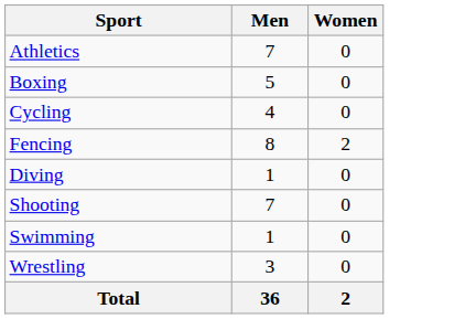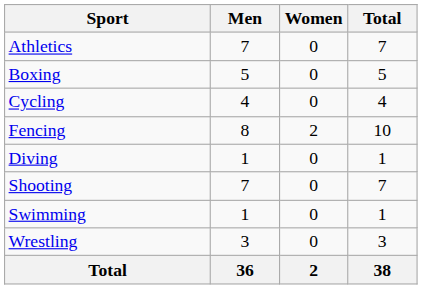 <table class="wikitable sortable" style="text-align:center;">
 <tr>
 <th width=180>Sport</th>
 <th width=55>Men</th>
 <th width=55>Women</th>
+<th width=55>Total</th>
 </tr>
 <tr>
 <td align=left><a href='#'>Athletics</a></td>
 <td>7</td>
 <td>0</td>
+<td>7</td>
 </tr>
 <tr>
 <td align=left><a href='#'>Boxing</a></td>
 <td>5</td>
 <td>0</td>
+<td>5</td>
 </tr>
 <tr>
 <td align=left><a href='#'>Cycling</a></td>
 <td>4</td>
 <td>0</td>
+<td>4</td>
 </tr>
 <tr>
 <td align=left><a href='#'>Fencing</a></td>
 <td>8</td>
 <td>2</td>
+<td>10</td>
 </tr>
 <tr>
 <td align=left><a href='#'>Diving</a></td>
 <td>1</td>
 <td>0</td>
+<td>1</td>
 </tr>
 <tr>
 <td align=left><a href='#'>Shooting</a></td>
 <td>7</td>
 <td>0</td>
+<td>7</td>
 </tr>
 <tr>
 <td align=left><a href='#'>Swimming</a></td>
 <td>1</td>
 <td>0</td>
+<td>1</td>
 </tr>
 <tr>
 <td align=left><a href='#'>Wrestling</a></td>
 <td>3</td>
 <td>0</td>
+<td>3</td>
 </tr>
 <tr class="sortbottom">
 <th>Total</th>
 <th>36</th>
 <th>2</th>
+<th>38</th>
 </tr>
 </table>
